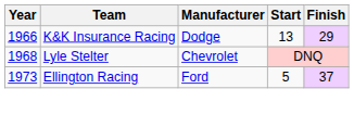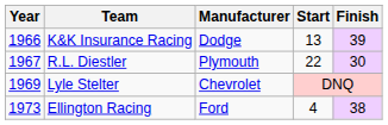 <table class="wikitable" style="font-size: 90%;">
 <tr>
 <th>Year</th>
 <th>Team</th>
 <th>Manufacturer</th>
 <th>Start</th>
 <th>Finish</th>
 </tr>
 <tr>
 <td><a href='#'>1966</a></td>
 <td><a href='#'>K&K Insurance Racing</a></td>
 <td><a href='#'>Dodge</a></td>
 <td align=center>13</td>
-<td align=center style="background:#EFCFFF;">29</td>
+<td align=center style="background:#EFCFFF;">39</td>
 </tr>
 <tr>
-<td><a href='#'>1968</a></td>
+<td><a href='#'>1967</a></td>
+<td><a href='#'>R.L. Diestler</a></td>
+<td><a href='#'>Plymouth</a></td>
+<td align=center>22</td>
+<td align=center style="background:#EFCFFF;">30</td>
+</tr>
+<tr>
+<td><a href='#'>1969</a></td>
 <td><a href='#'>Lyle Stelter</a></td>
 <td><a href='#'>Chevrolet</a></td>
 <td align=center colspan=2 style="background:#FFCFCF;">DNQ</td>
 </tr>
 <tr>
 <td><a href='#'>1973</a></td>
 <td><a href='#'>Ellington Racing</a></td>
 <td><a href='#'>Ford</a></td>
-<td align=center>5</td>
-<td align=center style="background:#EFCFFF;">37</td>
+<td align=center>4</td>
+<td align=center style="background:#EFCFFF;">38</td>
 </tr>
 </table>
